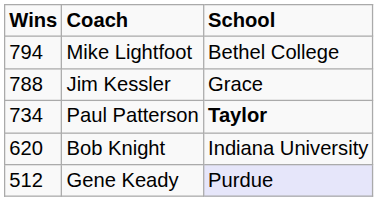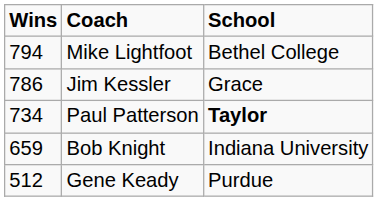 <table class="wikitable">
 <tr>
 <td><strong>Wins</strong></td>
 <td><strong>Coach</strong></td>
 <td><strong>School</strong></td>
 </tr>
 <tr>
 <td>794</td>
 <td>Mike Lightfoot</td>
 <td>Bethel College</td>
 </tr>
 <tr>
-<td>788</td>
+<td>786</td>
 <td>Jim Kessler</td>
 <td>Grace</td>
 </tr>
 <tr>
 <td>734</td>
 <td>Paul Patterson</td>
 <td><strong>Taylor</strong></td>
 </tr>
 <tr>
-<td>620</td>
+<td>659</td>
 <td>Bob Knight</td>
 <td>Indiana University</td>
 </tr>
 <tr>
 <td>512</td>
 <td>Gene Keady</td>
-<td style="background: lavender;">Purdue</td>
+<td>Purdue</td>
 </tr>
 </table>
